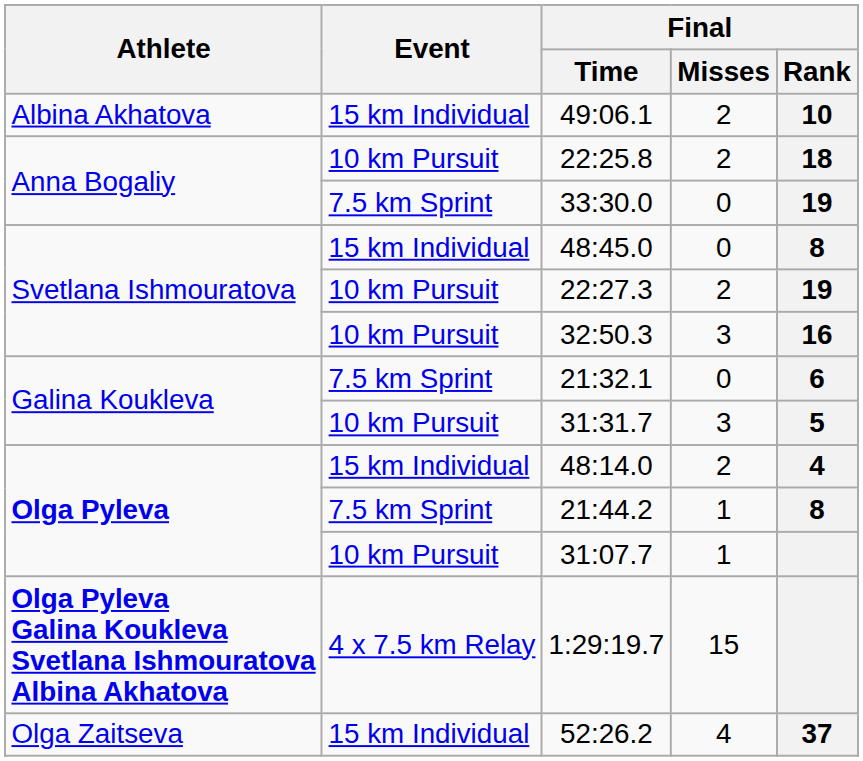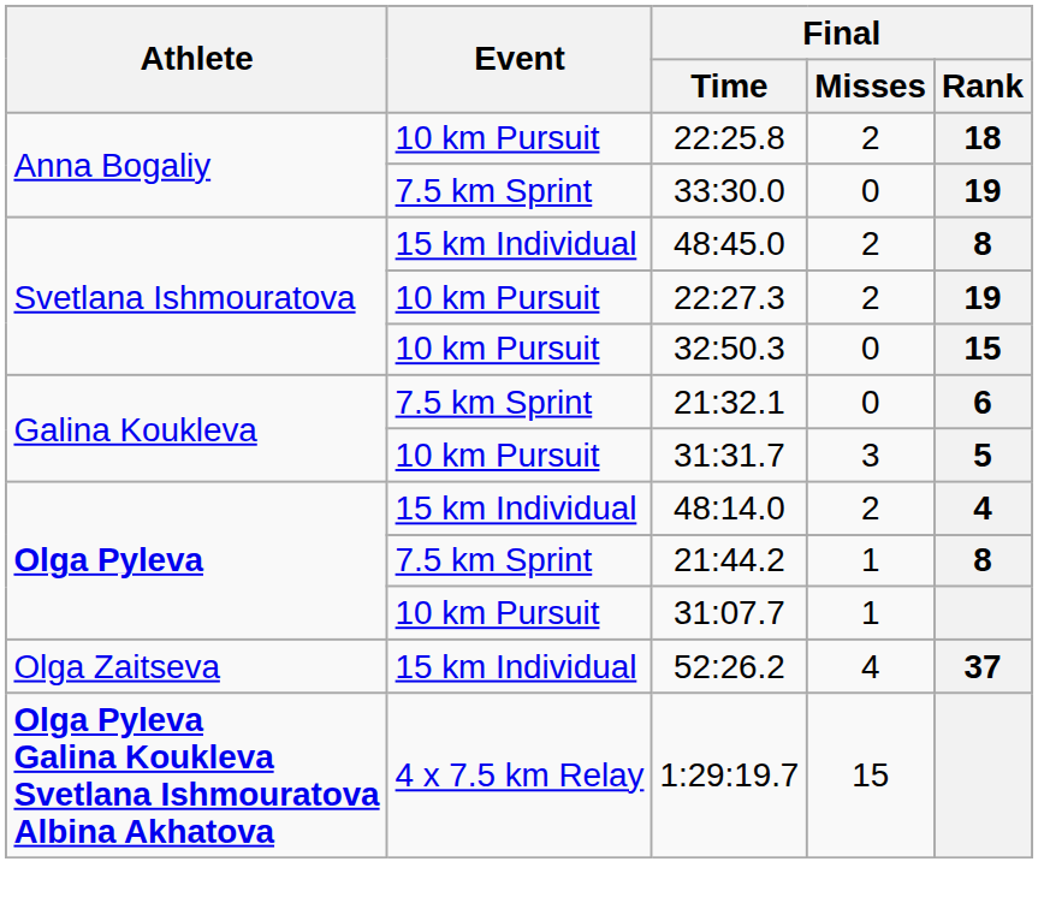 <table class="wikitable" style="font-size:90%">
 <tr>
 <th rowspan="2">Athlete</th>
 <th rowspan="2">Event</th>
 <th colspan="3">Final</th>
 </tr>
 <tr>
 <th>Time</th>
 <th>Misses</th>
 <th>Rank</th>
-</tr>
-<tr>
-<td><a href='#'>Albina Akhatova</a></td>
-<td><a href='#'>15 km Individual</a></td>
-<td align="center">49:06.1</td>
-<td align="center">2</td>
-<th align="center">10</th>
 </tr>
 <tr>
 <td rowspan=2><a href='#'>Anna Bogaliy</a></td>
 <td><a href='#'>10 km Pursuit</a></td>
 <td align="center">22:25.8</td>
 <td align="center">2</td>
 <th align="center">18</th>
 </tr>
 <tr>
 <td><a href='#'>7.5 km Sprint</a></td>
 <td align="center">33:30.0</td>
 <td align="center">0</td>
 <th align="center">19</th>
 </tr>
 <tr>
 <td rowspan=3><a href='#'>Svetlana Ishmouratova</a></td>
 <td><a href='#'>15 km Individual</a></td>
 <td align="center">48:45.0</td>
-<td align="center">0</td>
+<td align="center">2</td>
 <th align="center">8</th>
 </tr>
 <tr>
 <td><a href='#'>10 km Pursuit</a></td>
 <td align="center">22:27.3</td>
 <td align="center">2</td>
 <th align="center">19</th>
 </tr>
 <tr>
 <td><a href='#'>10 km Pursuit</a></td>
 <td align="center">32:50.3</td>
-<td align="center">3</td>
-<th align="center">16</th>
+<td align="center">0</td>
+<th align="center">15</th>
 </tr>
 <tr>
 <td rowspan=2><a href='#'>Galina Koukleva</a></td>
 <td><a href='#'>7.5 km Sprint</a></td>
 <td align="center">21:32.1</td>
 <td align="center">0</td>
 <th align="center">6</th>
 </tr>
 <tr>
 <td><a href='#'>10 km Pursuit</a></td>
 <td align="center">31:31.7</td>
 <td align="center">3</td>
 <th align="center">5</th>
 </tr>
 <tr>
 <td rowspan=3><strong><a href='#'>Olga Pyleva</a></strong></td>
 <td><a href='#'>15 km Individual</a></td>
 <td align="center">48:14.0</td>
 <td align="center">2</td>
 <th align="center">4</th>
 </tr>
 <tr>
 <td><a href='#'>7.5 km Sprint</a></td>
 <td align="center">21:44.2</td>
 <td align="center">1</td>
 <th align="center">8</th>
 </tr>
 <tr>
 <td><a href='#'>10 km Pursuit</a></td>
 <td align="center">31:07.7</td>
 <td align="center">1</td>
 <th align="center"></th>
 </tr>
 <tr>
+<td><a href='#'>Olga Zaitseva</a></td>
+<td><a href='#'>15 km Individual</a></td>
+<td align="center">52:26.2</td>
+<td align="center">4</td>
+<th align="center">37</th>
+</tr>
+<tr>
 <td><strong><a href='#'>Olga Pyleva</a><br><a href='#'>Galina Koukleva</a><br><a href='#'>Svetlana Ishmouratova</a><br><a href='#'>Albina Akhatova</a></strong></td>
 <td><a href='#'>4 x 7.5 km Relay</a></td>
 <td align="center">1:29:19.7</td>
 <td align="center">15</td>
 <th align="center"></th>
 </tr>
-<tr>
-<td><a href='#'>Olga Zaitseva</a></td>
-<td><a href='#'>15 km Individual</a></td>
-<td align="center">52:26.2</td>
-<td align="center">4</td>
-<th align="center">37</th>
-</tr>
 </table>
